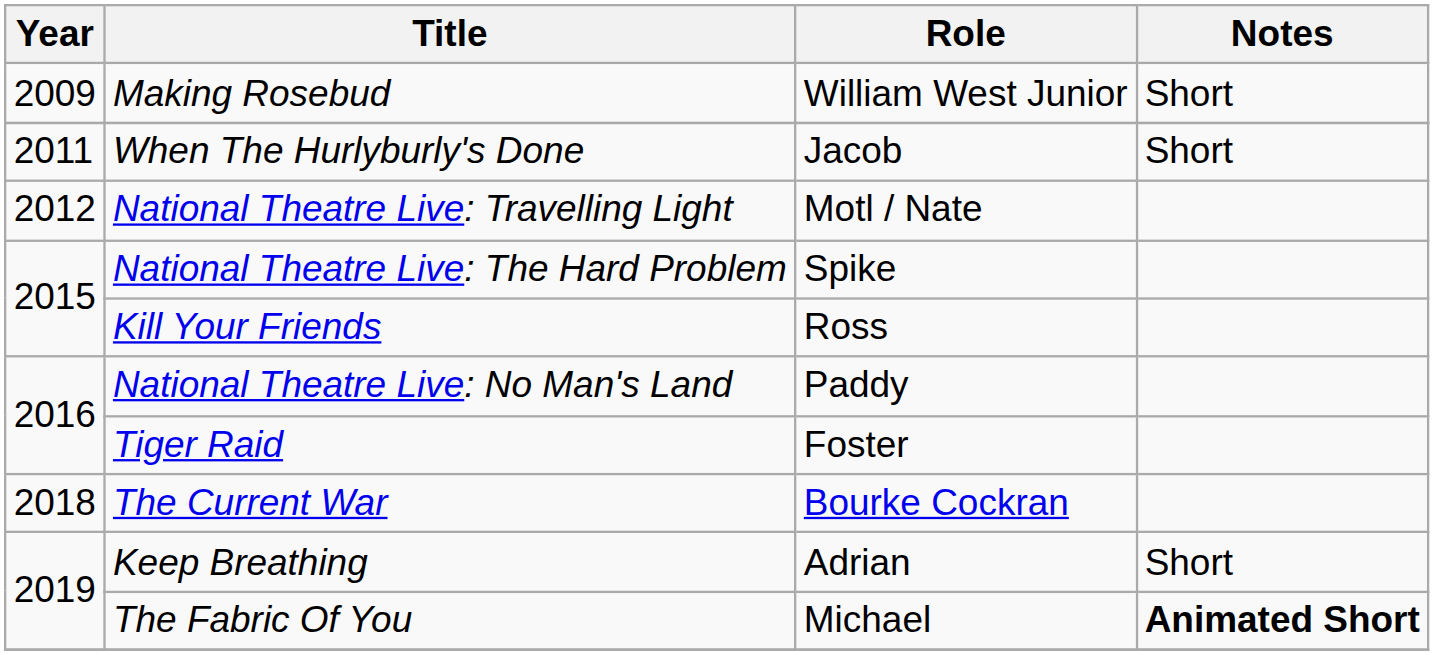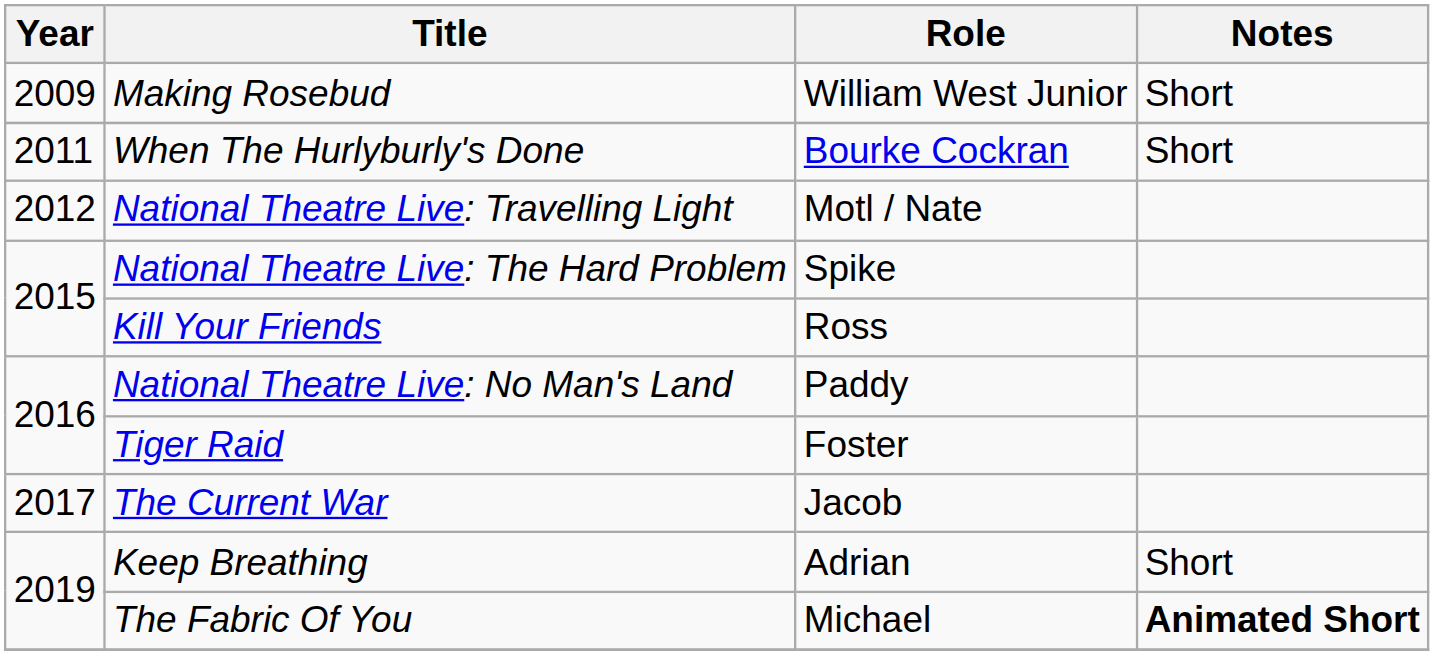 <table class="wikitable sortable">
 <tr>
 <th>Year</th>
 <th>Title</th>
 <th>Role</th>
 <th class="unsortable">Notes</th>
 </tr>
 <tr>
 <td>2009</td>
 <td><em>Making Rosebud</em></td>
 <td>William West Junior</td>
 <td>Short</td>
 </tr>
 <tr>
 </tr>
 <tr>
 <td>2011</td>
 <td><em>When The Hurlyburly's Done</em></td>
-<td>Jacob</td>
+<td><a href='#'>Bourke Cockran</a></td>
 <td>Short</td>
 </tr>
 <tr>
 <td>2012</td>
 <td><em><a href='#'>National Theatre Live</a>: Travelling Light</em></td>
 <td>Motl / Nate</td>
 <td></td>
 </tr>
 <tr>
 <td rowspan="2">2015</td>
 <td><em><a href='#'>National Theatre Live</a>: The Hard Problem</em></td>
 <td>Spike</td>
 <td></td>
 </tr>
 <tr>
 <td><em><a href='#'>Kill Your Friends</a></em></td>
 <td>Ross</td>
 <td></td>
 </tr>
 <tr>
 <td rowspan="2">2016</td>
 <td><em><a href='#'>National Theatre Live</a>: No Man's Land</em></td>
 <td>Paddy</td>
 <td></td>
 </tr>
 <tr>
 <td><em><a href='#'>Tiger Raid</a></em></td>
 <td>Foster</td>
 <td></td>
 </tr>
 <tr>
-<td>2018</td>
+<td>2017</td>
 <td><em><a href='#'>The Current War</a></em></td>
-<td><a href='#'>Bourke Cockran</a></td>
+<td>Jacob</td>
 <td></td>
 </tr>
 <tr>
 <td rowspan="2">2019</td>
 <td><em>Keep Breathing</em></td>
 <td>Adrian </td>
 <td>Short</td>
 </tr>
 <tr>
 <td><em>The Fabric Of You</em></td>
 <td>Michael</td>
 <td><strong>Animated Short</strong></td>
 </tr>
 <tr>
 </tr>
 </table>
